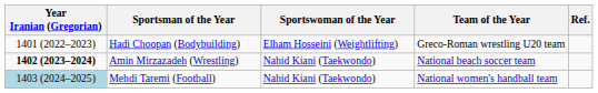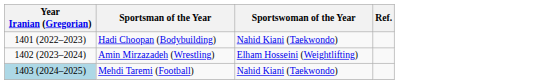 <table class="wikitable" style="font-size:90%;">
 <tr>
 <th width=130>Year<br><a href='#'>Iranian</a> (<a href='#'>Gregorian</a>)</th>
 <th width=200>Sportsman of the Year</th>
 <th width=200>Sportswoman of the Year</th>
-<th width=200>Team of the Year</th>
 <th>Ref.</th>
 </tr>
 <tr>
 <td align=center>1401 (2022–2023)</td>
 <td><a href='#'>Hadi Choopan</a> (<a href='#'>Bodybuilding</a>)</td>
-<td><a href='#'>Elham Hosseini</a> (<a href='#'>Weightlifting</a>)</td>
-<td>Greco-Roman wrestling U20 team</td>
+<td><a href='#'>Nahid Kiani</a> (<a href='#'>Taekwondo</a>)</td>
 <td></td>
 </tr>
 <tr>
-<td align=center><strong>1402 (2023–2024)</strong></td>
+<td align=center>1402 (2023–2024)</td>
 <td><a href='#'>Amin Mirzazadeh</a> (<a href='#'>Wrestling</a>)</td>
-<td><a href='#'>Nahid Kiani</a> (<a href='#'>Taekwondo</a>)</td>
-<td><a href='#'>National beach soccer team</a></td>
+<td><a href='#'>Elham Hosseini</a> (<a href='#'>Weightlifting</a>)</td>
 <td></td>
 </tr>
 <tr>
 <td align=center style="background: lightblue;">1403 (2024–2025)</td>
 <td><a href='#'>Mehdi Taremi</a> (<a href='#'>Football</a>)</td>
 <td><a href='#'>Nahid Kiani</a> (<a href='#'>Taekwondo</a>)</td>
-<td><a href='#'>National women's handball team</a></td>
 <td></td>
 </tr>
 </table>
